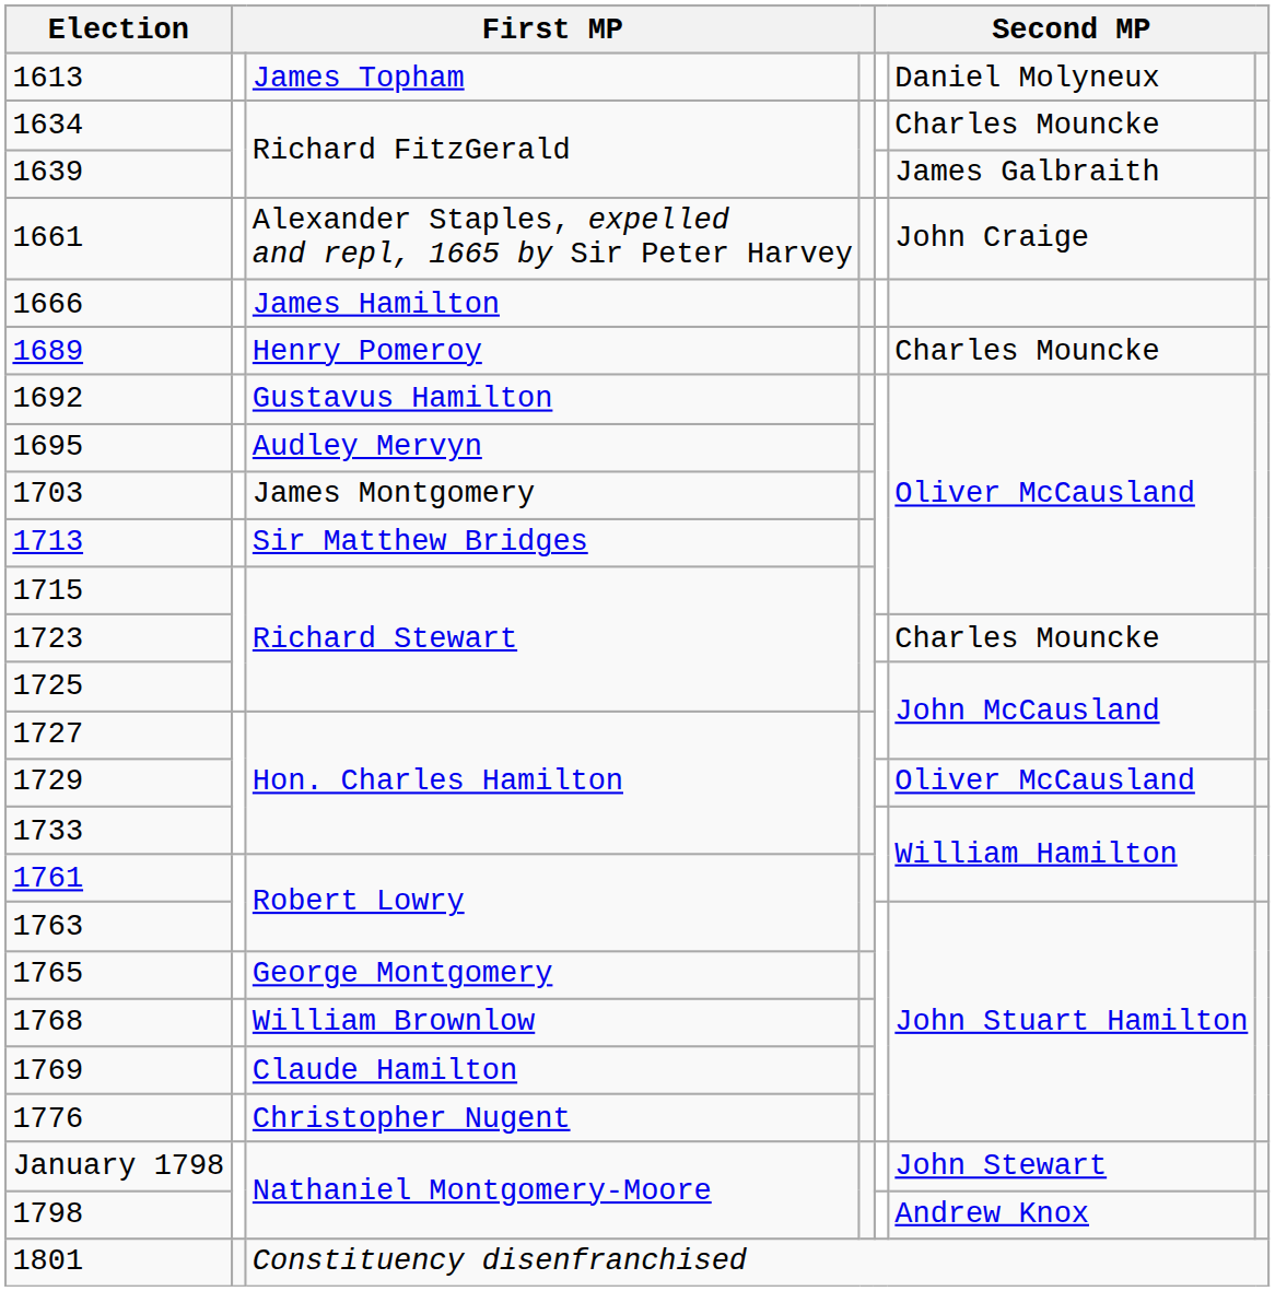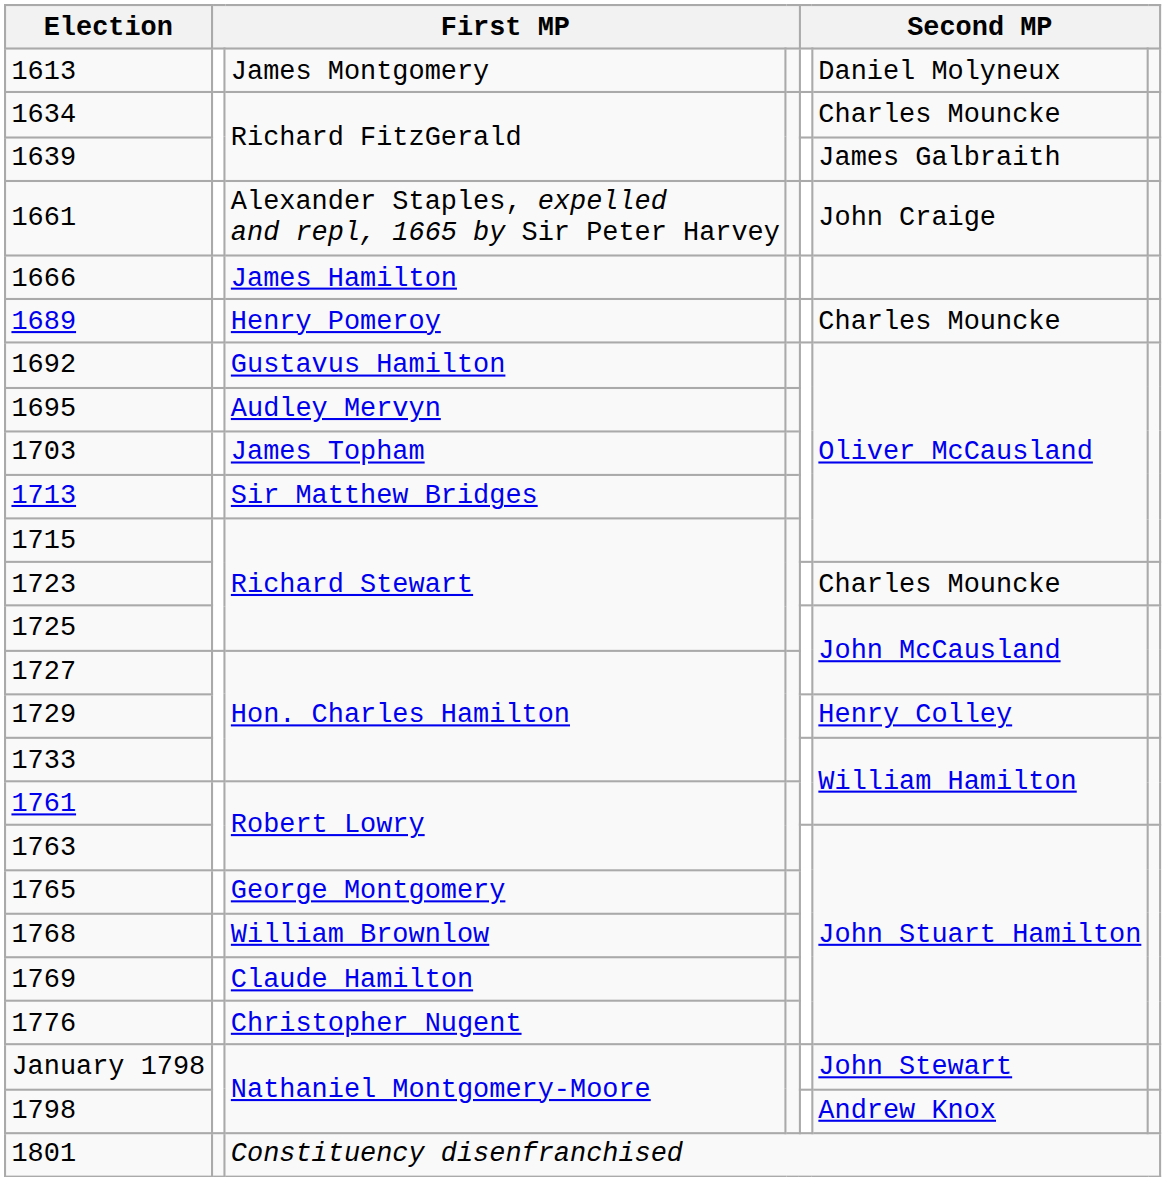 <table class="wikitable">
 <tr>
 <th>Election</th>
 <th colspan=3>First MP</th>
 <th colspan=3>Second MP</th>
 </tr>
 <tr>
 <td>1613</td>
 <td style="background-color: white"></td>
-<td><a href='#'>James Topham</a></td>
+<td>James Montgomery</td>
 <td></td>
 <td style="background-color: white"></td>
 <td>Daniel Molyneux</td>
 <td></td>
 </tr>
 <tr>
 <td>1634</td>
 <td rowspan=2 style="background-color: white"></td>
 <td rowspan=2>Richard FitzGerald</td>
 <td rowspan=2></td>
 <td style="background-color: white"></td>
 <td>Charles Mouncke</td>
 <td></td>
 </tr>
 <tr>
 <td>1639</td>
 <td style="background-color: white"></td>
 <td>James Galbraith</td>
 <td></td>
 </tr>
 <tr>
 <td>1661</td>
 <td style="background-color: white"></td>
 <td>Alexander Staples, <em>expelled <br> and repl, 1665 by</em> Sir Peter Harvey</td>
 <td></td>
 <td style="background-color: white"></td>
 <td>John Craige</td>
 <td></td>
 </tr>
 <tr>
 <td>1666</td>
 <td style="background-color: white"></td>
 <td><a href='#'>James Hamilton</a></td>
 <td></td>
 <td style="background-color: white"></td>
 <td></td>
 <td></td>
 </tr>
 <tr>
 <td><a href='#'>1689</a></td>
 <td style="background-color: white"></td>
 <td><a href='#'>Henry Pomeroy</a> </td>
 <td></td>
 <td style="background-color: white"></td>
 <td>Charles Mouncke</td>
 <td></td>
 </tr>
 <tr>
 <td>1692</td>
 <td style="background-color: white"></td>
 <td><a href='#'>Gustavus Hamilton</a></td>
 <td></td>
 <td rowspan="5" style="background-color: white"></td>
 <td rowspan="5"><a href='#'>Oliver McCausland</a></td>
 <td rowspan="5"></td>
 </tr>
 <tr>
 <td>1695</td>
 <td style="background-color: white"></td>
 <td><a href='#'>Audley Mervyn</a></td>
 <td></td>
 </tr>
 <tr>
 <td>1703</td>
 <td style="background-color: white"></td>
-<td>James Montgomery</td>
+<td><a href='#'>James Topham</a></td>
 <td></td>
 </tr>
 <tr>
 <td><a href='#'>1713</a></td>
 <td style="background-color: white"></td>
 <td><a href='#'>Sir Matthew Bridges</a> </td>
 <td></td>
 </tr>
 <tr>
 <td>1715</td>
 <td rowspan="3" style="background-color: white"></td>
 <td rowspan="3"><a href='#'>Richard Stewart</a></td>
 <td rowspan="3"></td>
 </tr>
 <tr>
 <td>1723</td>
 <td style="background-color: white"></td>
 <td>Charles Mouncke</td>
 <td></td>
 </tr>
 <tr>
 <td>1725</td>
 <td rowspan="2" style="background-color: white"></td>
 <td rowspan="2"><a href='#'>John McCausland</a></td>
 <td rowspan="2"></td>
 </tr>
 <tr>
 <td>1727</td>
 <td rowspan="3" style="background-color: white"></td>
 <td rowspan="3"><a href='#'>Hon. Charles Hamilton</a></td>
 <td rowspan="3"></td>
 </tr>
 <tr>
 <td>1729</td>
 <td style="background-color: white"></td>
-<td><a href='#'>Oliver McCausland</a></td>
+<td><a href='#'>Henry Colley</a></td>
 <td></td>
 </tr>
 <tr>
 <td>1733</td>
 <td rowspan="2" style="background-color: white"></td>
 <td rowspan="2"><a href='#'>William Hamilton</a></td>
 <td rowspan="2"></td>
 </tr>
 <tr>
 <td><a href='#'>1761</a></td>
 <td rowspan="2"  style="background-color: white"></td>
 <td rowspan="2"><a href='#'>Robert Lowry</a></td>
 <td rowspan="2"></td>
 </tr>
 <tr>
 <td>1763</td>
 <td rowspan="5" style="background-color: white"></td>
 <td rowspan="5"><a href='#'>John Stuart Hamilton</a> </td>
 <td rowspan="5"></td>
 </tr>
 <tr>
 <td>1765</td>
 <td style="background-color: white"></td>
 <td><a href='#'>George Montgomery</a></td>
 <td></td>
 </tr>
 <tr>
 <td>1768</td>
 <td style="background-color: white"></td>
 <td><a href='#'>William Brownlow</a></td>
 <td></td>
 </tr>
 <tr>
 <td>1769</td>
 <td style="background-color: white"></td>
 <td><a href='#'>Claude Hamilton</a></td>
 <td></td>
 </tr>
 <tr>
 <td>1776</td>
 <td style="background-color: white"></td>
 <td><a href='#'>Christopher Nugent</a></td>
 <td></td>
 </tr>
 <tr>
 <td>January 1798</td>
 <td rowspan="2" style="background-color: white"></td>
 <td rowspan="2"><a href='#'>Nathaniel Montgomery-Moore</a></td>
 <td rowspan="2"></td>
 <td style="background-color: white"></td>
 <td><a href='#'>John Stewart</a></td>
 <td></td>
 </tr>
 <tr>
 <td>1798</td>
 <td style="background-color: white"></td>
 <td><a href='#'>Andrew Knox</a></td>
 <td></td>
 </tr>
 <tr>
 <td>1801</td>
 <td></td>
 <td colspan = "5"><em>Constituency disenfranchised</em></td>
 </tr>
 </table>
